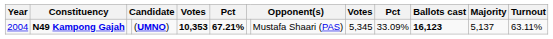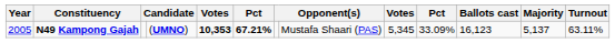 <table class="wikitable" style="margin:0.5em ; font-size:95%">
 <tr>
 <th>Year</th>
 <th>Constituency</th>
 <th colspan=2>Candidate</th>
 <th>Votes</th>
 <th>Pct</th>
 <th colspan=2>Opponent(s)</th>
 <th>Votes</th>
 <th>Pct</th>
 <th>Ballots cast</th>
 <th>Majority</th>
 <th>Turnout</th>
 </tr>
 <tr>
-<td><a href='#'>2004</a></td>
+<td><a href='#'>2005</a></td>
 <td><strong>N49 <a href='#'>Kampong Gajah</a></strong></td>
 <td></td>
 <td> (<a href='#'><strong>UMNO</strong></a>)</td>
 <td align="right"><strong>10,353</strong></td>
 <td><strong>67.21%</strong></td>
 <td></td>
 <td>Mustafa Shaari (<a href='#'>PAS</a>)</td>
 <td align="right">5,345</td>
 <td>33.09%</td>
-<td><strong>16,123</strong></td>
+<td>16,123</td>
 <td>5,137</td>
 <td>63.11%</td>
 </tr>
 </table>
